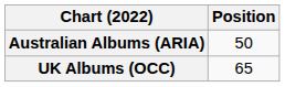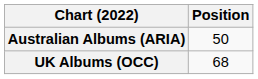 <table class="wikitable sortable plainrowheaders" style="text-align:center">
 <tr>
 <th scope="col">Chart (2022)</th>
 <th scope="col">Position</th>
 </tr>
 <tr>
 <th scope="row">Australian Albums (ARIA)</th>
 <td>50</td>
 </tr>
 <tr>
 <th scope="row">UK Albums (OCC)</th>
-<td>65</td>
+<td>68</td>
 </tr>
 </table>
